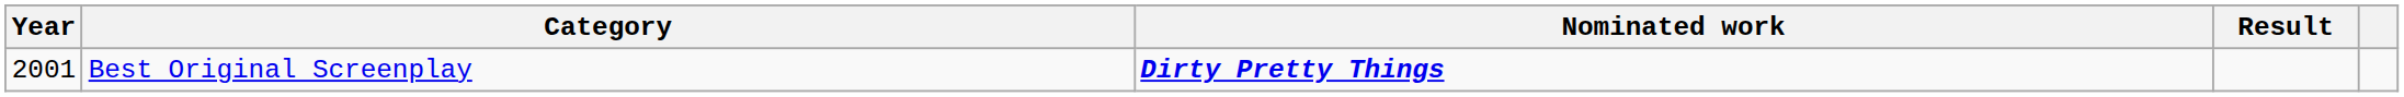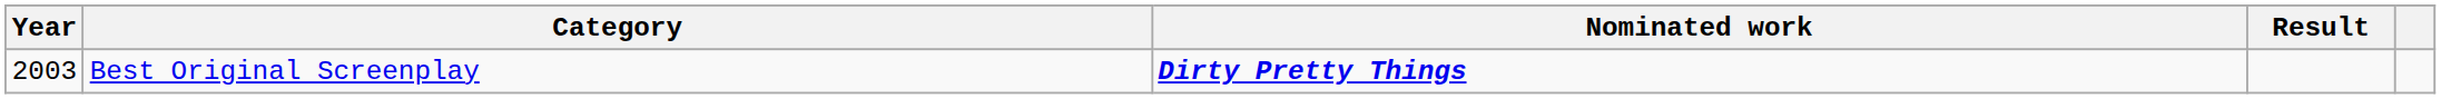 <table class="wikitable sortable">
 <tr>
 <th scope="col" style="width:1em;">Year</th>
 <th scope="col" style="width:39em;">Category</th>
 <th scope="col" style="width:40em;">Nominated work</th>
 <th scope="col" style="width:5em;">Result</th>
 <th scope="col" style="width:1em;"class="unsortable"></th>
 </tr>
 <tr>
-<td>2001</td>
+<td>2003</td>
 <td><a href='#'>Best Original Screenplay</a></td>
 <td><strong><em><a href='#'>Dirty Pretty Things</a></em></strong></td>
 <td></td>
 <td></td>
 </tr>
 </table>
